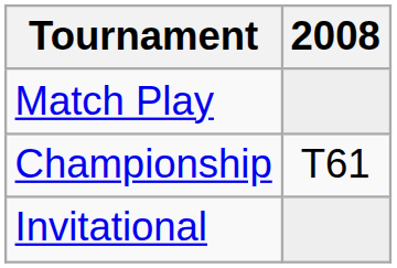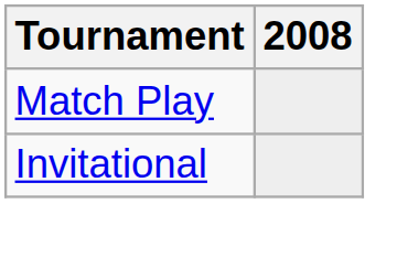 <table class="wikitable" style="text-align:center;">
 <tr>
 <th>Tournament</th>
 <th>2008</th>
 </tr>
 <tr>
 <td align="left"><a href='#'>Match Play</a></td>
 <td style="background:#eeeeee;"></td>
 </tr>
 <tr>
-<td align="left"><a href='#'>Championship</a></td>
-<td>T61</td>
-</tr>
-<tr>
 <td align="left"><a href='#'>Invitational</a></td>
 <td style="background:#eeeeee;"></td>
 </tr>
 </table>
